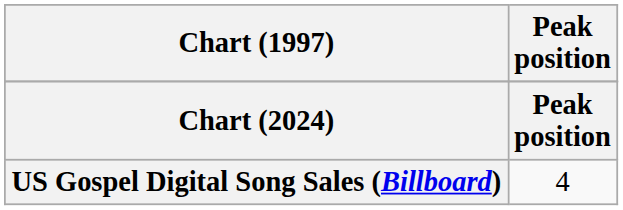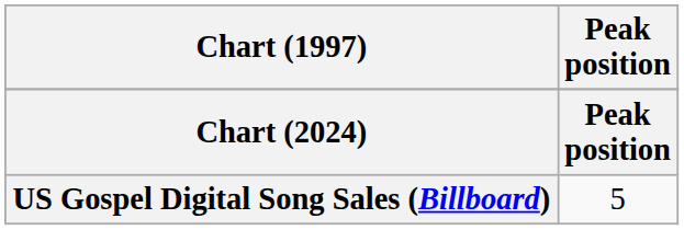 <table class="wikitable sortable plainrowheaders" style="text-align:center">
 <tr>
 <th scope="col">Chart (1997)</th>
 <th scope="col">Peak<br>position</th>
 </tr>
 <tr>
 </tr>
 <tr>
 </tr>
 <tr>
 </tr>
 <tr>
 </tr>
 <tr>
 </tr>
 <tr>
 </tr>
 <tr>
 </tr>
 <tr>
 </tr>
 <tr>
 <th scope="col">Chart (2024)</th>
 <th scope="col">Peak<br>position</th>
 </tr>
 <tr>
 <th scope="row">US Gospel Digital Song Sales (<em><a href='#'>Billboard</a></em>)</th>
-<td>4</td>
+<td>5</td>
 </tr>
 </table>
